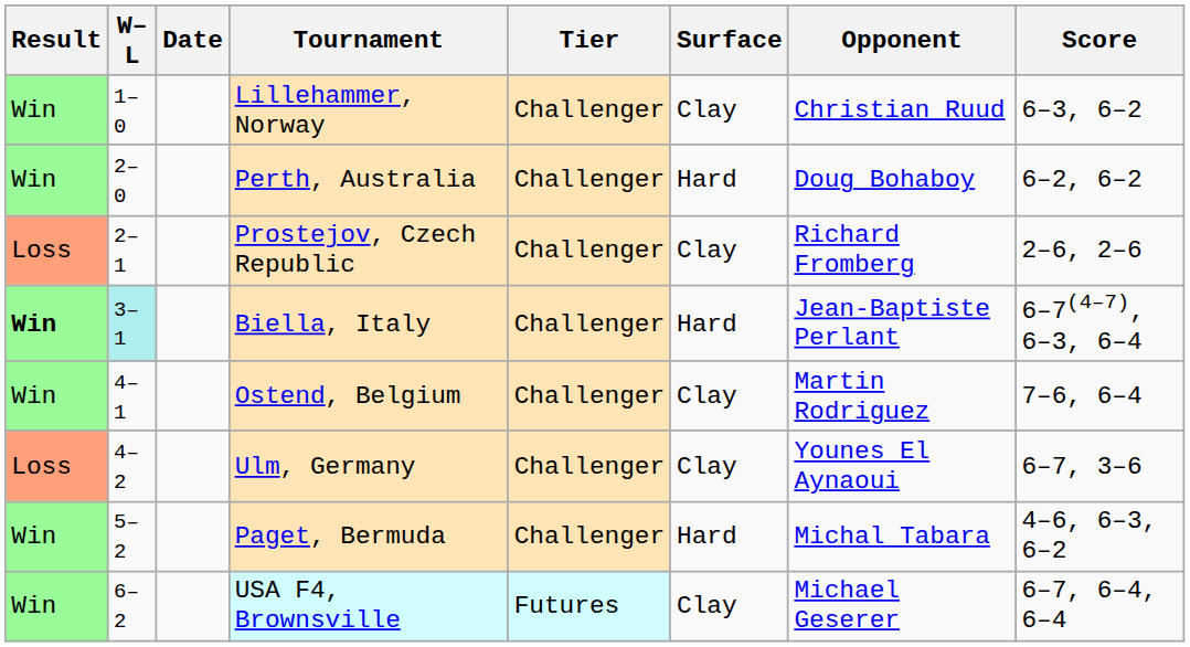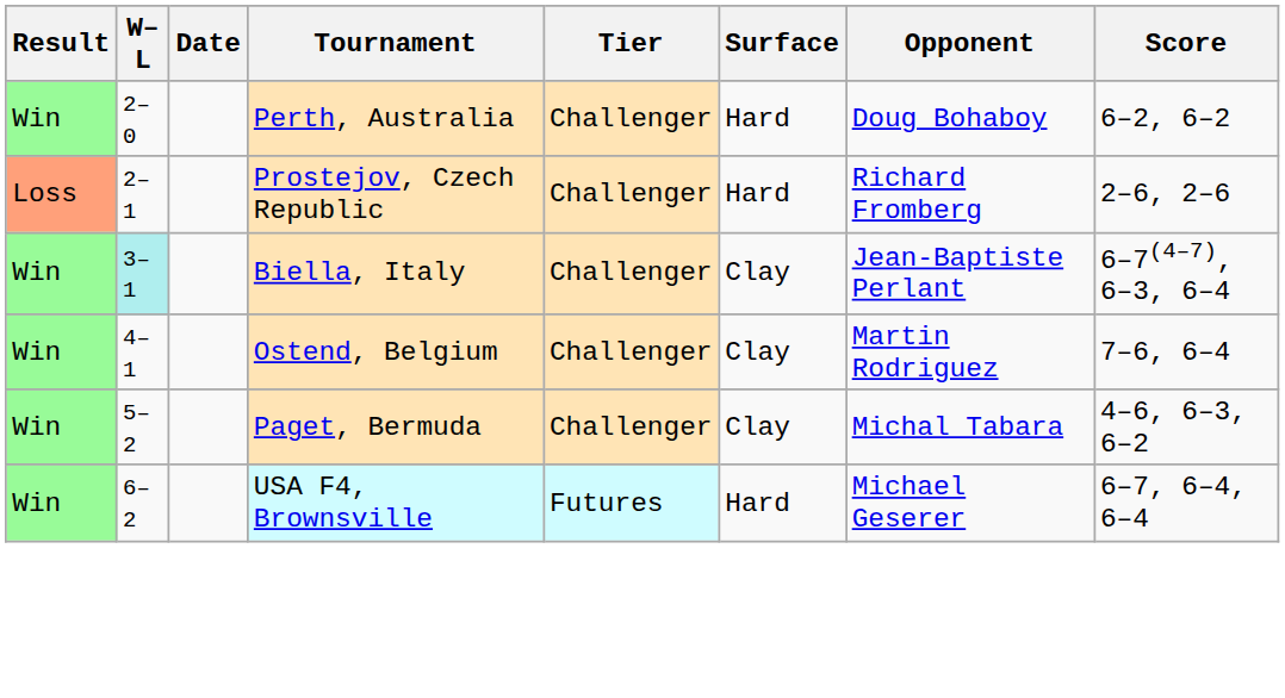 <table class="sortable wikitable">
 <tr>
 <th>Result</th>
 <th class="unsortable">W–L</th>
 <th>Date</th>
 <th>Tournament</th>
 <th>Tier</th>
 <th>Surface</th>
 <th>Opponent</th>
 <th class="unsortable">Score</th>
-</tr>
-<tr>
-<td bgcolor=98FB98>Win</td>
-<td><small>1–0</small></td>
-<td></td>
-<td style="background:moccasin;"><a href='#'>Lillehammer</a>, Norway</td>
-<td style="background:moccasin;">Challenger</td>
-<td>Clay</td>
-<td> <a href='#'>Christian Ruud</a></td>
-<td>6–3, 6–2</td>
 </tr>
 <tr>
 <td bgcolor=98FB98>Win</td>
 <td><small>2–0</small></td>
 <td></td>
 <td style="background:moccasin;"><a href='#'>Perth</a>, Australia</td>
 <td style="background:moccasin;">Challenger</td>
 <td>Hard</td>
 <td> <a href='#'>Doug Bohaboy</a></td>
 <td>6–2, 6–2</td>
 </tr>
 <tr>
 <td bgcolor=FFA07A>Loss</td>
 <td><small>2–1</small></td>
 <td></td>
 <td style="background:moccasin;"><a href='#'>Prostejov</a>, Czech Republic</td>
 <td style="background:moccasin;">Challenger</td>
-<td>Clay</td>
+<td>Hard</td>
 <td> <a href='#'>Richard Fromberg</a></td>
 <td>2–6, 2–6</td>
 </tr>
 <tr>
-<td bgcolor=98FB98><strong>Win</strong></td>
+<td bgcolor=98FB98>Win</td>
 <td style="background: paleturquoise;"><small>3–1</small></td>
 <td></td>
 <td style="background:moccasin;"><a href='#'>Biella</a>, Italy</td>
 <td style="background:moccasin;">Challenger</td>
-<td>Hard</td>
+<td>Clay</td>
 <td> <a href='#'>Jean-Baptiste Perlant</a></td>
 <td>6–7<sup>(4–7)</sup>, 6–3, 6–4</td>
 </tr>
 <tr>
 <td bgcolor=98FB98>Win</td>
 <td><small>4–1</small></td>
 <td></td>
 <td style="background:moccasin;"><a href='#'>Ostend</a>, Belgium</td>
 <td style="background:moccasin;">Challenger</td>
 <td>Clay</td>
 <td> <a href='#'>Martin Rodriguez</a></td>
 <td>7–6, 6–4</td>
 </tr>
 <tr>
-<td bgcolor=FFA07A>Loss</td>
-<td><small>4–2</small></td>
-<td></td>
-<td style="background:moccasin;"><a href='#'>Ulm</a>, Germany</td>
-<td style="background:moccasin;">Challenger</td>
-<td>Clay</td>
-<td> <a href='#'>Younes El Aynaoui</a></td>
-<td>6–7, 3–6</td>
-</tr>
-<tr>
 <td bgcolor=98FB98>Win</td>
 <td><small>5–2</small></td>
 <td></td>
 <td style="background:moccasin;"><a href='#'>Paget</a>, Bermuda</td>
 <td style="background:moccasin;">Challenger</td>
-<td>Hard</td>
+<td>Clay</td>
 <td> <a href='#'>Michal Tabara</a></td>
 <td>4–6, 6–3, 6–2</td>
 </tr>
 <tr>
 <td bgcolor=98FB98>Win</td>
 <td><small>6–2</small></td>
 <td></td>
 <td style="background:#cffcff;">USA F4, <a href='#'>Brownsville</a></td>
 <td style="background:#cffcff;">Futures</td>
-<td>Clay</td>
+<td>Hard</td>
 <td> <a href='#'>Michael Geserer</a></td>
 <td>6–7, 6–4, 6–4</td>
 </tr>
 </table>
